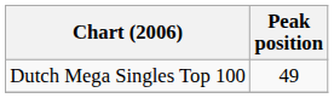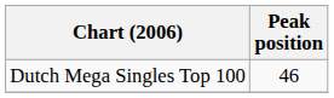 <table class="wikitable">
 <tr>
 <th>Chart (2006)</th>
 <th>Peak<br>position</th>
 </tr>
 <tr>
 <td>Dutch Mega Singles Top 100</td>
-<td align="center">49</td>
+<td align="center">46</td>
 </tr>
 <tr>
 </tr>
 </table>
